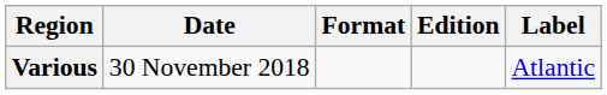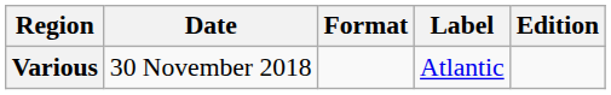 <table class="wikitable plainrowheaders">
 <tr>
 <th scope="col">Region</th>
 <th scope="col">Date</th>
 <th scope="col">Format</th>
+<th scope="col">Label</th>
 <th scope="col">Edition</th>
-<th scope="col">Label</th>
 </tr>
 <tr>
 <th scope="row">Various</th>
 <td>30 November 2018</td>
 <td></td>
+<td><a href='#'>Atlantic</a></td>
 <td></td>
-<td><a href='#'>Atlantic</a></td>
 </tr>
 </table>
